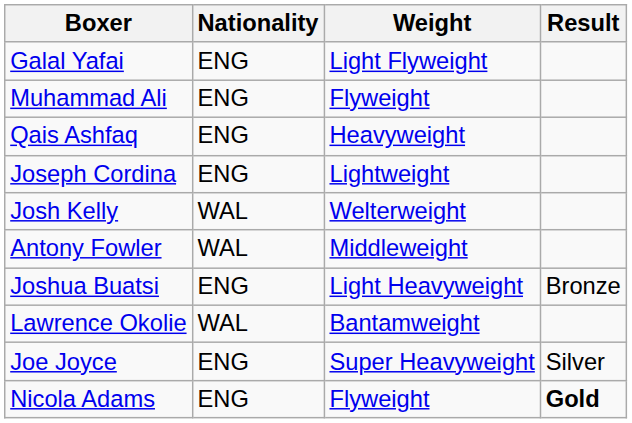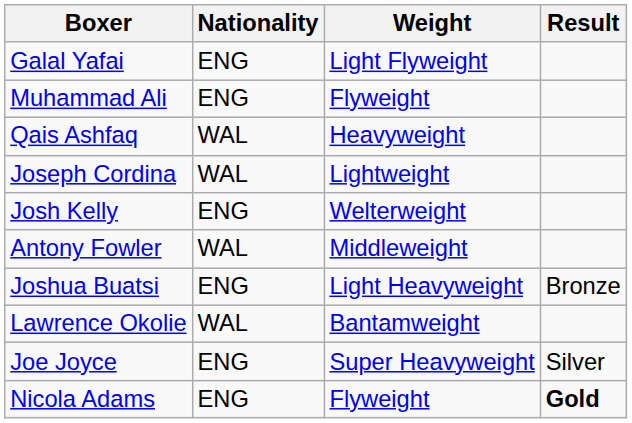 <table class="wikitable">
 <tr>
 <th>Boxer</th>
 <th>Nationality</th>
 <th>Weight</th>
 <th>Result</th>
 </tr>
 <tr>
 <td><a href='#'>Galal Yafai</a></td>
 <td> ENG</td>
 <td><a href='#'>Light Flyweight</a></td>
 <td></td>
 </tr>
 <tr>
 <td><a href='#'>Muhammad Ali</a></td>
 <td> ENG</td>
 <td><a href='#'>Flyweight</a></td>
 <td></td>
 </tr>
 <tr>
 <td><a href='#'>Qais Ashfaq</a></td>
-<td> ENG</td>
+<td> WAL</td>
 <td><a href='#'>Heavyweight</a></td>
 <td></td>
 </tr>
 <tr>
 <td><a href='#'>Joseph Cordina</a></td>
-<td> ENG</td>
+<td> WAL</td>
 <td><a href='#'>Lightweight</a></td>
 <td></td>
 </tr>
 <tr>
 <td><a href='#'>Josh Kelly</a></td>
-<td> WAL</td>
+<td> ENG</td>
 <td><a href='#'>Welterweight</a></td>
 <td></td>
 </tr>
 <tr>
 <td><a href='#'>Antony Fowler</a></td>
 <td> WAL</td>
 <td><a href='#'>Middleweight</a></td>
 <td></td>
 </tr>
 <tr>
 <td><a href='#'>Joshua Buatsi</a></td>
 <td> ENG</td>
 <td><a href='#'>Light Heavyweight</a></td>
 <td>Bronze</td>
 </tr>
 <tr>
 <td><a href='#'>Lawrence Okolie</a></td>
 <td> WAL</td>
 <td><a href='#'>Bantamweight</a></td>
 <td></td>
 </tr>
 <tr>
 <td><a href='#'>Joe Joyce</a></td>
 <td> ENG</td>
 <td><a href='#'>Super Heavyweight</a></td>
 <td>Silver</td>
 </tr>
 <tr>
 <td><a href='#'>Nicola Adams</a></td>
 <td> ENG</td>
 <td><a href='#'>Flyweight</a></td>
 <td><strong>Gold</strong></td>
 </tr>
 </table>
